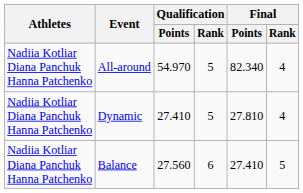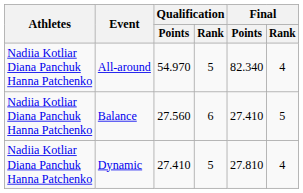 <table class="wikitable" style="font-size:90%">
 <tr>
 <th rowspan="2">Athletes</th>
 <th rowspan="2">Event</th>
 <th colspan="2">Qualification</th>
 <th colspan="2">Final</th>
 </tr>
 <tr style="font-size:95%">
 <th>Points</th>
 <th>Rank</th>
 <th>Points</th>
 <th>Rank</th>
 </tr>
 <tr align=center>
 <td align=left><a href='#'>Nadiia Kotliar</a><br><a href='#'>Diana Panchuk</a><br><a href='#'>Hanna Patchenko</a></td>
 <td align=left><a href='#'>All-around</a></td>
 <td>54.970</td>
 <td>5</td>
 <td>82.340</td>
 <td>4</td>
 </tr>
 <tr align=center>
 <td align=left><a href='#'>Nadiia Kotliar</a><br><a href='#'>Diana Panchuk</a><br><a href='#'>Hanna Patchenko</a></td>
+<td align=left><a href='#'>Balance</a></td>
+<td>27.560</td>
+<td>6</td>
+<td>27.410</td>
+<td>5</td>
+</tr>
+<tr align=center>
+<td align=left><a href='#'>Nadiia Kotliar</a><br><a href='#'>Diana Panchuk</a><br><a href='#'>Hanna Patchenko</a></td>
 <td align=left><a href='#'>Dynamic</a></td>
 <td>27.410</td>
 <td>5</td>
 <td>27.810</td>
 <td>4</td>
 </tr>
-<tr align=center>
-<td align=left><a href='#'>Nadiia Kotliar</a><br><a href='#'>Diana Panchuk</a><br><a href='#'>Hanna Patchenko</a></td>
-<td align=left><a href='#'>Balance</a></td>
-<td>27.560</td>
-<td>6</td>
-<td>27.410</td>
-<td>5</td>
-</tr>
 </table>
